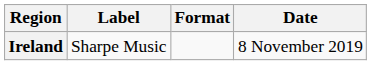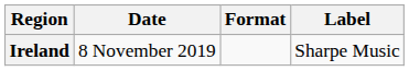 <table class="wikitable plainrowheaders" style="text-align:center">
 <tr>
 <th>Region</th>
+<th>Date</th>
+<th>Format</th>
 <th>Label</th>
-<th>Format</th>
-<th>Date</th>
 </tr>
 <tr>
 <th scope="row">Ireland</th>
+<td>8 November 2019</td>
+<td></td>
 <td>Sharpe Music</td>
-<td></td>
-<td>8 November 2019</td>
 </tr>
 </table>
